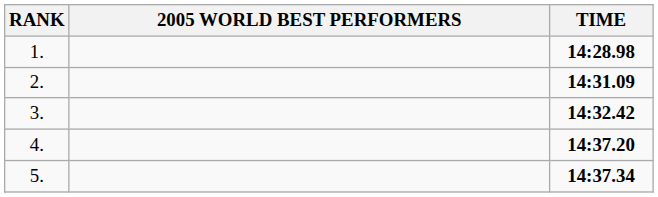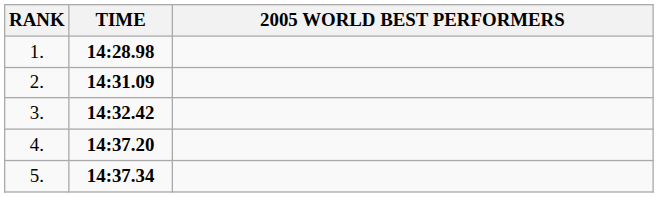 <table class="wikitable" style="font-size: 90%;">
 <tr>
 <th>RANK</th>
+<th align="center" style="width: 5em">TIME</th>
 <th align="center" style="width: 25em">2005 WORLD BEST PERFORMERS</th>
-<th align="center" style="width: 5em">TIME</th>
 </tr>
 <tr>
 <td align="center">1.</td>
+<td align="center"><strong>14:28.98</strong></td>
 <td></td>
-<td align="center"><strong>14:28.98</strong></td>
 </tr>
 <tr>
 <td align="center">2.</td>
+<td align="center"><strong>14:31.09</strong></td>
 <td></td>
-<td align="center"><strong>14:31.09</strong></td>
 </tr>
 <tr>
 <td align="center">3.</td>
+<td align="center"><strong>14:32.42</strong></td>
 <td></td>
-<td align="center"><strong>14:32.42</strong></td>
 </tr>
 <tr>
 <td align="center">4.</td>
+<td align="center"><strong>14:37.20</strong></td>
 <td></td>
-<td align="center"><strong>14:37.20</strong></td>
 </tr>
 <tr>
 <td align="center">5.</td>
+<td align="center"><strong>14:37.34</strong></td>
 <td></td>
-<td align="center"><strong>14:37.34</strong></td>
 </tr>
 </table>
